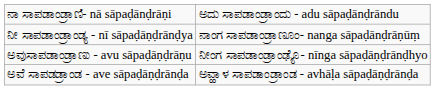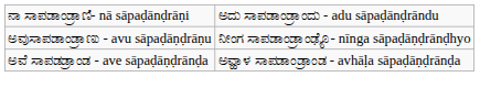 <table class="wikitable">
 <tr>
 <td>ನಾ ಸಾಪಡಾಂಡ್ರಾಣಿ- nā sāpaḍānḍrāṇi</td>
 <td>ಅದು ಸಾಪಡಾಂಡ್ರಾಂದು - adu sāpaḍānḍrāndu</td>
-</tr>
-<tr>
-<td>ನೀ ಸಾಪಡಾಂಡ್ರಾಂಡ್ಯ - nī sāpaḍāṇḍrānḍya</td>
-<td>ನಾಂಗ ಸಾಪಡಾಂಡ್ರಾಣೂಂ- nanga sāpaḍānḍrāṇūṃ</td>
 </tr>
 <tr>
 <td>ಅವುಸಾಪಡಾಂಡ್ರಾಣು - avu sāpaḍāṇḍrāṇu</td>
 <td>ನೀಂಗ ಸಾಪಡಾಂಡ್ರಾಂಢ್ಯೊ- nīnga sāpaḍāṇḍrānḍhyo</td>
 </tr>
 <tr>
 <td>ಅವೆ ಸಾಪಡಡ್ರಾಂಡ - ave sāpaḍāṇḍrānḍa</td>
 <td>ಅವ್ಹಾಳ ಸಾಪಡಾಂಡ್ರಾಂಡ - avhāḷa sāpaḍāṇḍrānḍa</td>
 </tr>
 </table>
